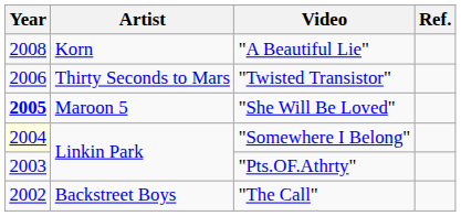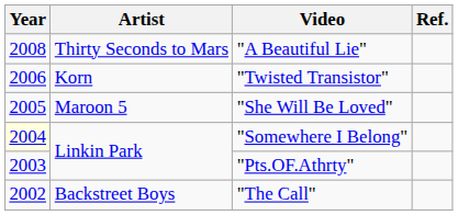 <table class="wikitable">
 <tr>
 <th>Year</th>
 <th>Artist</th>
 <th>Video</th>
 <th>Ref.</th>
 </tr>
 <tr>
 <td><a href='#'>2008</a></td>
-<td><a href='#'>Korn</a></td>
+<td><a href='#'>Thirty Seconds to Mars</a></td>
 <td>"<a href='#'>A Beautiful Lie</a>"</td>
 <td></td>
 </tr>
 <tr>
 <td><a href='#'>2006</a></td>
-<td><a href='#'>Thirty Seconds to Mars</a></td>
+<td><a href='#'>Korn</a></td>
 <td>"<a href='#'>Twisted Transistor</a>"</td>
 <td></td>
 </tr>
 <tr>
-<td><strong><a href='#'>2005</a></strong></td>
+<td><a href='#'>2005</a></td>
 <td><a href='#'>Maroon 5</a></td>
 <td>"<a href='#'>She Will Be Loved</a>"</td>
 <td></td>
 </tr>
 <tr>
 <td style="background: lightyellow;"><a href='#'>2004</a></td>
 <td rowspan="2"><a href='#'>Linkin Park</a></td>
 <td>"<a href='#'>Somewhere I Belong</a>"</td>
 <td></td>
 </tr>
 <tr>
 <td><a href='#'>2003</a></td>
 <td>"<a href='#'>Pts.OF.Athrty</a>"</td>
 <td></td>
 </tr>
 <tr>
 <td><a href='#'>2002</a></td>
 <td><a href='#'>Backstreet Boys</a></td>
 <td>"<a href='#'>The Call</a>"</td>
 <td></td>
 </tr>
 </table>
